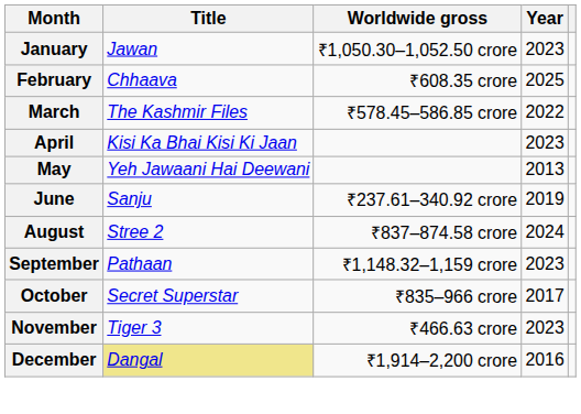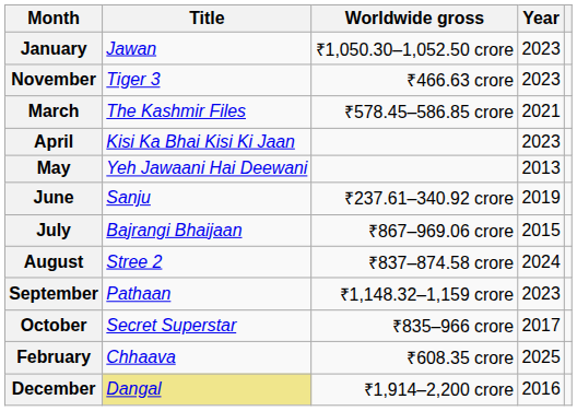 <table class="wikitable sortable plainrowheaders">
 <tr>
 <th scope="col">Month</th>
 <th scope="col">Title</th>
 <th scope="col">Worldwide gross</th>
 <th scope="col">Year</th>
 <th scope="col" class="unsortable"></th>
 </tr>
 <tr>
 <th scope="row">January</th>
 <td><em><a href='#'>Jawan</a></em></td>
 <td align="right">₹1,050.30–1,052.50 crore</td>
 <td align="center">2023</td>
 <td align="center"></td>
 </tr>
 <tr>
-<th scope="row">February</th>
-<td><em><a href='#'>Chhaava</a></em></td>
-<td align="right">₹608.35 crore</td>
-<td align="center">2025</td>
+<th scope="row">November</th>
+<td><em><a href='#'>Tiger 3</a></em></td>
+<td align="right">₹466.63 crore</td>
+<td align="center">2023</td>
 <td align="center"></td>
 </tr>
 <tr>
 <th scope="row">March</th>
 <td><em><a href='#'>The Kashmir Files</a></em></td>
 <td align="right">₹578.45–586.85 crore</td>
-<td align="center">2022</td>
+<td align="center">2021</td>
 <td align="center"></td>
 </tr>
 <tr>
 <th scope="row">April</th>
 <td><em><a href='#'>Kisi Ka Bhai Kisi Ki Jaan</a></em></td>
 <td align="right"></td>
 <td align="center">2023</td>
 <td></td>
 </tr>
 <tr>
 <th scope="row">May</th>
 <td><em><a href='#'>Yeh Jawaani Hai Deewani</a></em></td>
 <td align="right"></td>
 <td align="center">2013</td>
 <td align="center"></td>
 </tr>
 <tr>
 <th scope="row">June</th>
 <td><em><a href='#'>Sanju</a></em></td>
 <td align="right">₹237.61–340.92 crore</td>
 <td align="center">2019</td>
 <td align="center"></td>
 </tr>
 <tr>
+<th scope="row">July</th>
+<td><em><a href='#'>Bajrangi Bhaijaan</a></em></td>
+<td align="right">₹867–969.06 crore</td>
+<td align="center">2015</td>
+<td align="center"></td>
+</tr>
+<tr>
 <th scope="row">August</th>
 <td><em><a href='#'>Stree 2</a></em></td>
 <td align="right">₹837–874.58 crore</td>
 <td align="center">2024</td>
 <td align="center"></td>
 </tr>
 <tr>
 <th scope="row">September</th>
 <td><em><a href='#'>Pathaan</a></em></td>
 <td align="right">₹1,148.32–1,159 crore</td>
 <td align="center">2023</td>
 <td align="center"></td>
 </tr>
 <tr>
 <th scope="row">October</th>
 <td><em><a href='#'>Secret Superstar</a></em></td>
 <td align="right">₹835–966 crore</td>
 <td align="center">2017</td>
 <td style="text-align:center;"></td>
 </tr>
 <tr>
-<th scope="row">November</th>
-<td><em><a href='#'>Tiger 3</a></em></td>
-<td align="right">₹466.63 crore</td>
-<td align="center">2023</td>
+<th scope="row">February</th>
+<td><em><a href='#'>Chhaava</a></em></td>
+<td align="right">₹608.35 crore</td>
+<td align="center">2025</td>
 <td align="center"></td>
 </tr>
 <tr>
 <th scope="row">December</th>
 <td style="background: khaki;"><em><a href='#'>Dangal</a></em></td>
 <td align="right">₹1,914–2,200 crore</td>
 <td align="center">2016</td>
 <td align="center"></td>
 </tr>
 </table>
